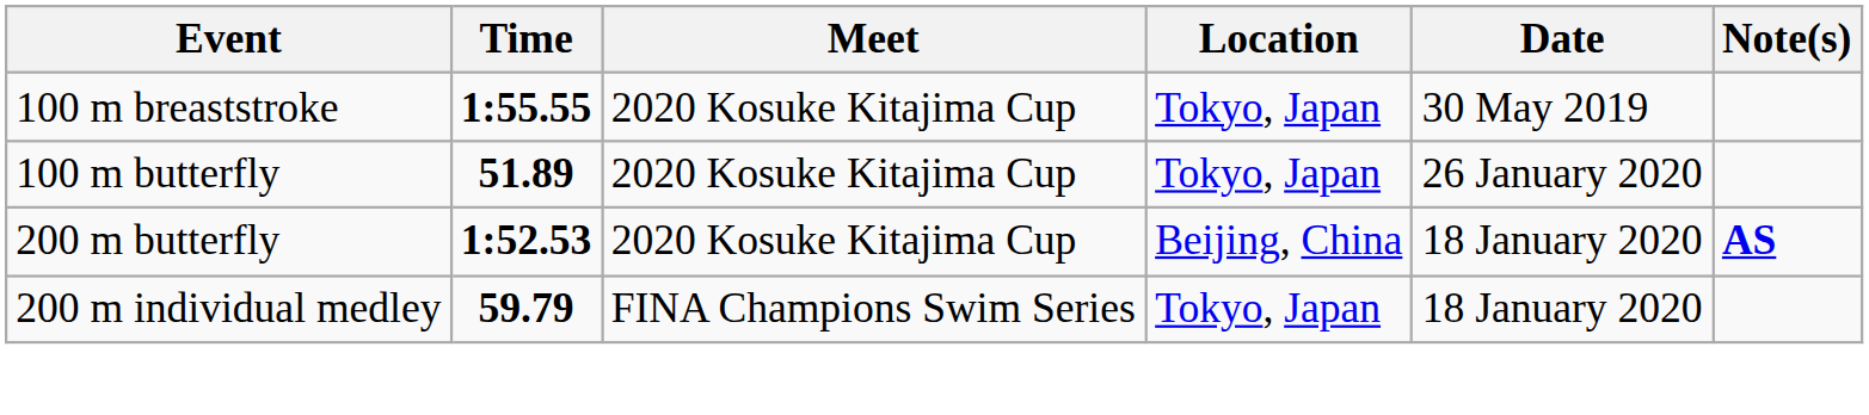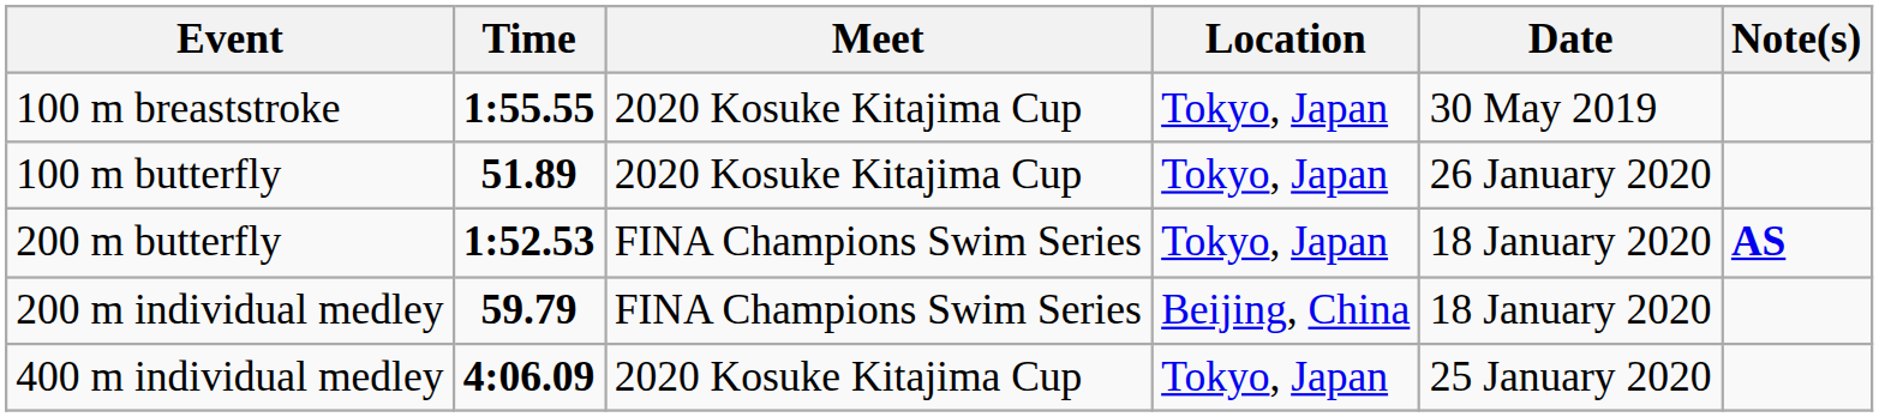 <table class=wikitable>
 <tr>
 <th>Event</th>
 <th>Time</th>
 <th>Meet</th>
 <th>Location</th>
 <th>Date</th>
 <th>Note(s)</th>
 </tr>
 <tr>
 <td>100 m breaststroke</td>
 <td style="text-align:center;"><strong>1:55.55</strong></td>
 <td>2020 Kosuke Kitajima Cup</td>
 <td><a href='#'>Tokyo</a>, <a href='#'>Japan</a></td>
 <td>30 May 2019</td>
 <td></td>
 </tr>
 <tr>
 <td>100 m butterfly</td>
 <td style="text-align:center;"><strong>51.89</strong></td>
 <td>2020 Kosuke Kitajima Cup</td>
 <td><a href='#'>Tokyo</a>, <a href='#'>Japan</a></td>
 <td>26 January 2020</td>
 <td></td>
 </tr>
 <tr>
 <td>200 m butterfly</td>
 <td style="text-align:center;"><strong>1:52.53</strong></td>
-<td>2020 Kosuke Kitajima Cup</td>
-<td><a href='#'>Beijing</a>, <a href='#'>China</a></td>
+<td>FINA Champions Swim Series</td>
+<td><a href='#'>Tokyo</a>, <a href='#'>Japan</a></td>
 <td>18 January 2020</td>
 <td><strong><a href='#'>AS</a></strong></td>
 </tr>
 <tr>
 <td>200 m individual medley</td>
 <td style="text-align:center;"><strong>59.79</strong></td>
 <td>FINA Champions Swim Series</td>
-<td><a href='#'>Tokyo</a>, <a href='#'>Japan</a></td>
+<td><a href='#'>Beijing</a>, <a href='#'>China</a></td>
 <td>18 January 2020</td>
 <td></td>
 </tr>
+<tr>
+<td>400 m individual medley</td>
+<td style="text-align:center;"><strong>4:06.09</strong></td>
+<td>2020 Kosuke Kitajima Cup</td>
+<td><a href='#'>Tokyo</a>, <a href='#'>Japan</a></td>
+<td>25 January 2020</td>
+<td></td>
+</tr>
 </table>
